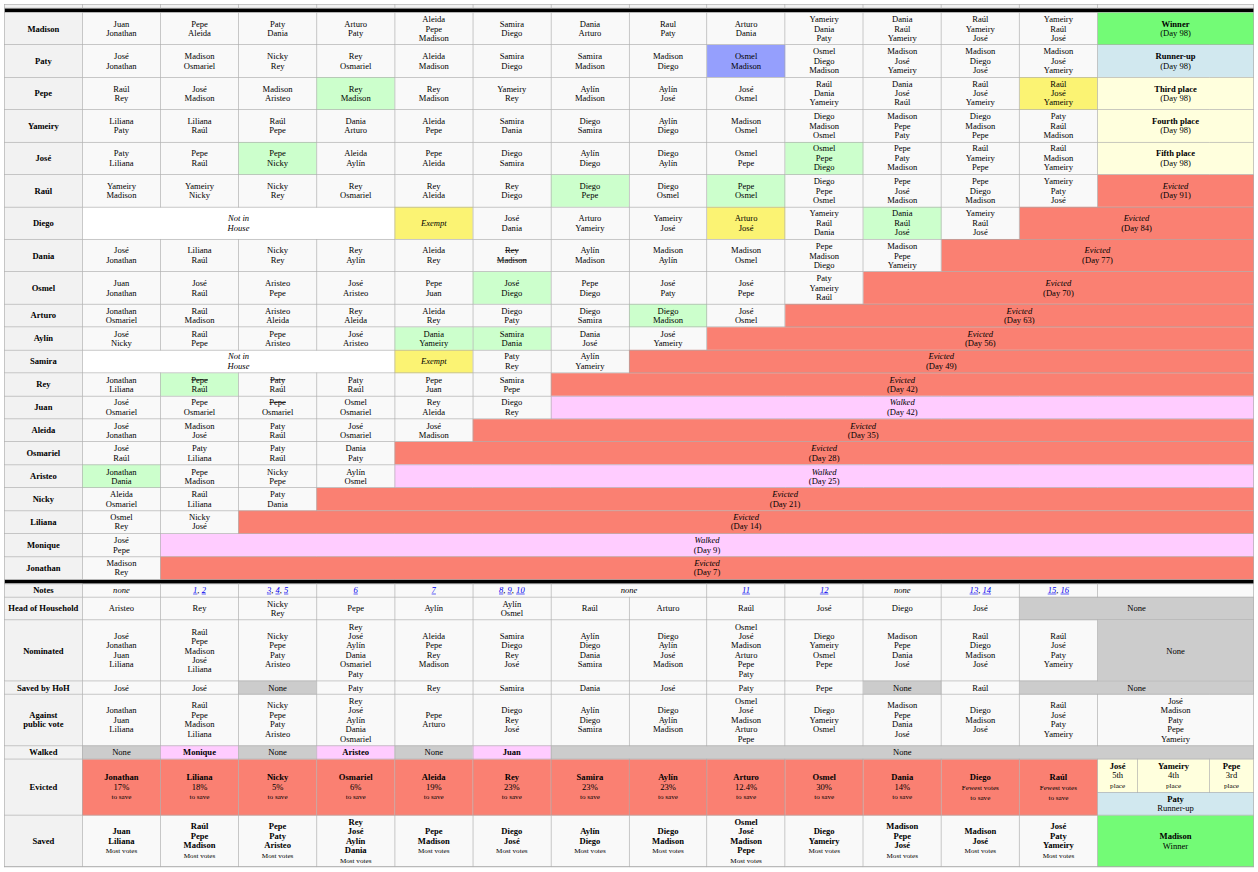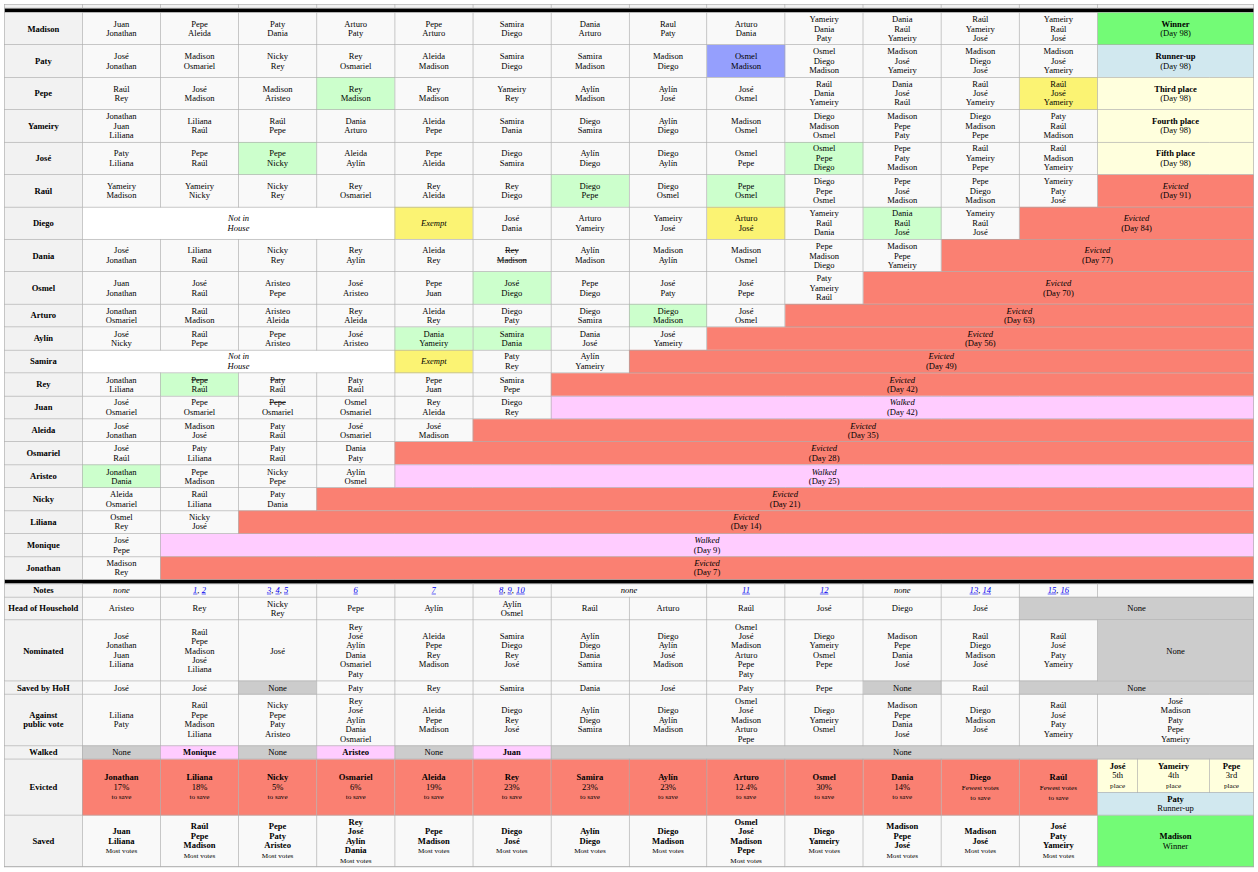 <table class="wikitable" style="text-align:center; width:100%; font-size:85%; line-height:15px">
 <tr>
 <th style="width:5%"></th>
 <th style="width:5%"></th>
 <th style="width:5%"></th>
 <th style="width:5%"></th>
 <th style="width:5%"></th>
 <th style="width:5%"></th>
 <th style="width:5%"></th>
 <th style="width:5%"></th>
 <th style="width:5%"></th>
 <th style="width:5%"></th>
 <th style="width:5%"></th>
 <th style="width:5%"></th>
 <th style="width:5%"></th>
 <th style="width:5%"></th>
 <th colspan="3" style="width:10%"></th>
 </tr>
 <tr>
 <th style="background:#000000;" colspan="18"></th>
 </tr>
 <tr>
 <th>Madison</th>
 <td>Juan<br>Jonathan</td>
 <td>Pepe<br>Aleida</td>
 <td>Paty<br>Dania</td>
 <td>Arturo<br>Paty</td>
-<td>Aleida<br>Pepe<br>Madison</td>
+<td>Pepe<br>Arturo</td>
 <td>Samira<br>Diego</td>
 <td>Dania<br>Arturo</td>
 <td>Raul<br>Paty</td>
 <td>Arturo<br>Dania</td>
 <td>Yameiry<br>Dania<br>Paty</td>
 <td>Dania<br>Raúl<br>Yameiry</td>
 <td>Raúl<br>Yameiry<br>José</td>
 <td>Yameiry<br>Raúl<br>José</td>
 <td colspan="3" style="background:#73FB76;"><strong>Winner</strong><br>(Day 98)</td>
 </tr>
 <tr>
 <th>Paty</th>
 <td>José<br>Jonathan</td>
 <td>Madison<br>Osmariel</td>
 <td>Nicky<br>Rey</td>
 <td>Rey<br>Osmariel</td>
 <td>Aleida<br>Madison</td>
 <td>Samira<br>Diego</td>
 <td>Samira<br>Madison</td>
 <td>Madison<br>Diego</td>
 <td style="background:#959ffd;">Osmel<br>Madison</td>
 <td>Osmel<br>Diego<br>Madison</td>
 <td>Madison<br>José<br>Yameiry</td>
 <td>Madison<br>Diego<br>José</td>
 <td>Madison<br>José<br>Yameiry</td>
 <td colspan="3" style="background:#D1E8EF;"><strong>Runner-up</strong><br>(Day 98)</td>
 </tr>
 <tr>
 <th>Pepe</th>
 <td>Raúl<br>Rey</td>
 <td>José<br>Madison</td>
 <td>Madison<br>Aristeo</td>
 <td style="background:#cfc;">Rey<br>Madison</td>
 <td>Rey<br>Madison</td>
 <td>Yameiry<br>Rey</td>
 <td>Aylín<br>Madison</td>
 <td>Aylín<br>José</td>
 <td>José<br>Osmel</td>
 <td>Raúl<br>Dania<br>Yameiry</td>
 <td>Dania<br>José<br>Raúl</td>
 <td>Raúl<br>José<br>Yameiry</td>
 <td style="background:#FBF373">Raúl<br>José<br>Yameiry</td>
 <td colspan="3" style="background:#FFFFDD;"><strong>Third place</strong><br>(Day 98)</td>
 </tr>
 <tr>
 <th>Yameiry</th>
-<td>Liliana<br>Paty</td>
+<td>Jonathan<br>Juan<br>Liliana</td>
 <td>Liliana<br>Raúl</td>
 <td>Raúl<br>Pepe</td>
 <td>Dania<br>Arturo</td>
 <td>Aleida<br>Pepe</td>
 <td>Samira<br>Dania</td>
 <td>Diego<br>Samira</td>
 <td>Aylín<br>Diego</td>
 <td>Madison<br>Osmel</td>
 <td>Diego<br>Madison<br>Osmel</td>
 <td>Madison<br>Pepe<br>Paty</td>
 <td>Diego<br>Madison<br>Pepe</td>
 <td>Paty<br>Raúl<br>Madison</td>
 <td colspan="3" style="background:#FFFFDD;"><strong>Fourth place</strong><br>(Day 98)</td>
 </tr>
 <tr>
 <th>José</th>
 <td>Paty<br>Liliana</td>
 <td>Pepe<br>Raúl</td>
 <td style="background:#cfc;">Pepe<br>Nicky</td>
 <td>Aleida<br>Aylín</td>
 <td>Pepe<br>Aleida</td>
 <td>Diego<br>Samira</td>
 <td>Aylín<br>Diego</td>
 <td>Diego<br>Aylín</td>
 <td>Osmel<br>Pepe</td>
 <td style="background:#cfc;">Osmel<br>Pepe<br>Diego</td>
 <td>Pepe<br>Paty<br>Madison</td>
 <td>Raúl<br>Yameiry<br>Pepe</td>
 <td>Raúl<br>Madison<br>Yameiry</td>
 <td colspan="3" style="background:#FFFFDD;"><strong>Fifth place</strong><br>(Day 98)</td>
 </tr>
 <tr>
 <th>Raúl</th>
 <td>Yameiry<br>Madison</td>
 <td>Yameiry<br>Nicky</td>
 <td>Nicky<br>Rey</td>
 <td>Rey<br>Osmariel</td>
 <td>Rey<br>Aleida</td>
 <td>Rey<br>Diego</td>
 <td style="background:#cfc;">Diego<br>Pepe</td>
 <td>Diego<br>Osmel</td>
 <td style="background:#cfc;">Pepe<br>Osmel</td>
 <td>Diego<br>Pepe<br>Osmel</td>
 <td>Pepe<br>José<br>Madison</td>
 <td>Pepe<br>Diego<br>Madison</td>
 <td>Yameiry<br>Paty<br>José</td>
 <td colspan="3" style="background:salmon;"><em>Evicted</em><br>(Day 91)</td>
 </tr>
 <tr>
 <th>Diego</th>
 <td style="background:#FFF" colspan="4"><em>Not in<br>House</em></td>
 <td style="background:#FBF373"><em>Exempt</em></td>
 <td>José<br>Dania</td>
 <td>Arturo<br>Yameiry</td>
 <td>Yameiry<br>José</td>
 <td style="background:#FBF373">Arturo<br>José</td>
 <td>Yameiry<br>Raúl<br>Dania</td>
 <td style="background:#cfc;">Dania<br>Raúl<br>José</td>
 <td>Yameiry<br>Raúl<br>José</td>
 <td colspan="5" style="background:salmon;"><em>Evicted</em><br>(Day 84)</td>
 </tr>
 <tr>
 <th>Dania</th>
 <td>José<br>Jonathan</td>
 <td>Liliana<br>Raúl</td>
 <td>Nicky<br>Rey</td>
 <td>Rey<br>Aylín</td>
 <td>Aleida<br>Rey</td>
 <td><s>Rey<br>Madison</s></td>
 <td>Aylín<br>Madison</td>
 <td>Madison<br>Aylín</td>
 <td>Madison<br>Osmel</td>
 <td>Pepe<br>Madison<br>Diego</td>
 <td>Madison<br>Pepe<br>Yameiry</td>
 <td colspan="6" style="background:salmon;"><em>Evicted</em><br>(Day 77)</td>
 </tr>
 <tr>
 <th>Osmel</th>
 <td>Juan<br>Jonathan</td>
 <td>José<br>Raúl</td>
 <td>Aristeo<br>Pepe</td>
 <td>José<br>Aristeo</td>
 <td>Pepe<br>Juan</td>
 <td style="background:#cfc;">José<br>Diego</td>
 <td>Pepe<br>Diego</td>
 <td>José<br>Paty</td>
 <td>José<br>Pepe</td>
 <td>Paty<br>Yameiry<br>Raúl</td>
 <td colspan="7" style="background:salmon;"><em>Evicted</em><br>(Day 70)</td>
 </tr>
 <tr>
 <th>Arturo</th>
 <td>Jonathan<br>Osmariel</td>
 <td>Raúl<br>Madison</td>
 <td>Aristeo<br>Aleida</td>
 <td>Rey<br>Aleida</td>
 <td>Aleida<br>Rey</td>
 <td>Diego<br>Paty</td>
 <td>Diego<br>Samira</td>
 <td style="background:#cfc;">Diego<br>Madison</td>
 <td>José<br>Osmel</td>
 <td colspan="8" style="background:salmon;"><em>Evicted</em><br>(Day 63)</td>
 </tr>
 <tr>
 <th>Aylín</th>
 <td>José<br>Nicky</td>
 <td>Raúl<br>Pepe</td>
 <td>Pepe<br>Aristeo</td>
 <td>José<br>Aristeo</td>
 <td style="background:#cfc;">Dania<br>Yameiry</td>
 <td style="background:#cfc;">Samira<br>Dania</td>
 <td>Dania<br>José</td>
 <td>José<br>Yameiry</td>
 <td colspan="9" style="background:salmon;"><em>Evicted</em><br>(Day 56)</td>
 </tr>
 <tr>
 <th>Samira</th>
 <td style="background:#FFF" colspan="4"><em>Not in<br>House</em></td>
 <td style="background:#FBF373"><em>Exempt</em></td>
 <td>Paty<br>Rey</td>
 <td>Aylín<br>Yameiry</td>
 <td colspan="10" style="background:salmon;"><em>Evicted</em><br>(Day 49)</td>
 </tr>
 <tr>
 <th>Rey</th>
 <td>Jonathan<br>Liliana</td>
 <td style="background:#cfc;"><s>Pepe</s><br>Raúl</td>
 <td><s>Paty</s><br>Raúl</td>
 <td>Paty<br>Raúl</td>
 <td>Pepe<br>Juan</td>
 <td>Samira<br>Pepe</td>
 <td colspan="11" style="background:salmon;"><em>Evicted</em><br>(Day 42)</td>
 </tr>
 <tr>
 <th>Juan</th>
 <td>José<br>Osmariel</td>
 <td>Pepe<br>Osmariel</td>
 <td><s>Pepe</s><br>Osmariel</td>
 <td>Osmel<br>Osmariel</td>
 <td>Rey<br>Aleida</td>
 <td>Diego<br>Rey</td>
 <td colspan="11" style="background:#fcf;"><em>Walked</em><br>(Day 42)</td>
 </tr>
 <tr>
 <th>Aleida</th>
 <td>José<br>Jonathan</td>
 <td>Madison<br>José</td>
 <td>Paty<br>Raúl</td>
 <td>José<br>Osmariel</td>
 <td>José<br>Madison</td>
 <td colspan="12" style="background:salmon;"><em>Evicted</em><br>(Day 35)</td>
 </tr>
 <tr>
 <th>Osmariel</th>
 <td>José<br>Raúl</td>
 <td>Paty<br>Liliana</td>
 <td>Paty<br>Raúl</td>
 <td>Dania<br>Paty</td>
 <td colspan="13" style="background:salmon;"><em>Evicted</em><br>(Day 28)</td>
 </tr>
 <tr>
 <th>Aristeo</th>
 <td style="background:#cfc;">Jonathan<br>Dania</td>
 <td>Pepe<br>Madison</td>
 <td>Nicky<br>Pepe</td>
 <td>Aylín<br>Osmel</td>
 <td colspan="13" style="background:#fcf;"><em>Walked</em><br>(Day 25)</td>
 </tr>
 <tr>
 <th>Nicky</th>
 <td>Aleida<br>Osmariel</td>
 <td>Raúl<br>Liliana</td>
 <td>Paty<br>Dania</td>
 <td colspan="14" style="background:salmon;"><em>Evicted</em><br>(Day 21)</td>
 </tr>
 <tr>
 <th>Liliana</th>
 <td>Osmel<br>Rey</td>
 <td>Nicky<br>José</td>
 <td colspan="15" style="background:salmon;"><em>Evicted</em><br>(Day 14)</td>
 </tr>
 <tr>
 <th>Monique</th>
 <td>José<br>Pepe</td>
 <td colspan="16" style="background:#fcf;"><em>Walked</em><br>(Day 9)</td>
 </tr>
 <tr>
 <th>Jonathan</th>
 <td>Madison<br>Rey</td>
 <td colspan="16" style="background:salmon;"><em>Evicted</em><br>(Day 7)</td>
 </tr>
 <tr>
 <th style="background:#000000;" colspan="17"></th>
 </tr>
 <tr>
 <th>Notes</th>
 <td><em>none</em></td>
 <td><em><a href='#'>1</a></em>, <em><a href='#'>2</a></em></td>
 <td><em><a href='#'>3</a></em>, <em><a href='#'>4</a></em>, <em><a href='#'>5</a></em></td>
 <td><em><a href='#'>6</a></em></td>
 <td><em><a href='#'>7</a></em></td>
 <td><em><a href='#'>8</a></em>, <em><a href='#'>9</a></em>, <em><a href='#'>10</a></em></td>
 <td colspan="2"><em>none</em></td>
 <td><em><a href='#'>11</a></em></td>
 <td><em><a href='#'>12</a></em></td>
 <td><em>none</em></td>
 <td><em><a href='#'>13</a></em>, <em><a href='#'>14</a></em></td>
 <td><em><a href='#'>15</a></em>, <em><a href='#'>16</a></em></td>
 <td colspan="3"></td>
 </tr>
 <tr>
 <th>Head of Household</th>
 <td>Aristeo</td>
 <td>Rey</td>
 <td>Nicky<br>Rey</td>
 <td>Pepe</td>
 <td>Aylín</td>
 <td>Aylín<br>Osmel</td>
 <td>Raúl</td>
 <td>Arturo</td>
 <td>Raúl</td>
 <td>José</td>
 <td>Diego</td>
 <td>José</td>
 <td colspan="5" style="background:#ccc;">None</td>
 </tr>
 <tr>
 <th>Nominated</th>
 <td>José<br>Jonathan<br>Juan<br>Liliana</td>
 <td>Raúl<br>Pepe<br>Madison<br>José<br>Liliana</td>
-<td>Nicky<br>Pepe<br>Paty<br>Aristeo</td>
+<td>José</td>
 <td>Rey<br>José<br>Aylín<br>Dania<br>Osmariel<br>Paty</td>
 <td>Aleida<br>Pepe<br>Rey<br>Madison</td>
 <td>Samira<br>Diego<br>Rey<br>José</td>
 <td>Aylín<br>Diego<br>Dania<br>Samira</td>
 <td>Diego<br>Aylín<br>José<br>Madison</td>
 <td>Osmel<br>José<br>Madison<br>Arturo<br>Pepe<br>Paty</td>
 <td>Diego<br>Yameiry<br>Osmel<br>Pepe</td>
 <td>Madison<br>Pepe<br>Dania<br>José</td>
 <td>Raúl<br>Diego<br>Madison<br>José</td>
 <td>Raúl<br>José<br>Paty<br>Yameiry</td>
 <td colspan="3" style="background:#ccc;">None</td>
 </tr>
 <tr>
 <th>Saved by HoH</th>
 <td>José</td>
 <td>José</td>
 <td style="background:#ccc;">None</td>
 <td>Paty</td>
 <td>Rey</td>
 <td>Samira</td>
 <td>Dania</td>
 <td>José</td>
 <td>Paty</td>
 <td>Pepe</td>
 <td style="background:#ccc;">None</td>
 <td>Raúl</td>
 <td colspan="5" style="background:#ccc;">None</td>
 </tr>
 <tr>
 <th>Against<br>public vote</th>
-<td>Jonathan<br>Juan<br>Liliana</td>
+<td>Liliana<br>Paty</td>
 <td>Raúl<br>Pepe<br>Madison<br>Liliana</td>
 <td>Nicky<br>Pepe<br>Paty<br>Aristeo</td>
 <td>Rey<br>José<br>Aylín<br>Dania<br>Osmariel</td>
-<td>Pepe<br>Arturo</td>
+<td>Aleida<br>Pepe<br>Madison</td>
 <td>Diego<br>Rey<br>José</td>
 <td>Aylín<br>Diego<br>Samira</td>
 <td>Diego<br>Aylín<br>Madison</td>
 <td>Osmel<br>José<br>Madison<br>Arturo<br>Pepe</td>
 <td>Diego<br>Yameiry<br>Osmel</td>
 <td>Madison<br>Pepe<br>Dania<br>José</td>
 <td>Diego<br>Madison<br>José</td>
 <td>Raúl<br>José<br>Paty<br>Yameiry</td>
 <td colspan="3">José<br>Madison<br>Paty<br>Pepe<br>Yameiry</td>
 </tr>
 <tr>
 <th>Walked</th>
 <td style="background:#ccc;">None</td>
 <td style="background:#fcf;"><strong>Monique</strong></td>
 <td style="background:#ccc;">None</td>
 <td style="background:#fcf;"><strong>Aristeo</strong></td>
 <td style="background:#ccc;">None</td>
 <td style="background:#fcf;"><strong>Juan</strong></td>
 <td colspan="11" style="background:#ccc;">None</td>
 </tr>
 <tr>
 <th rowspan="2">Evicted</th>
 <td rowspan="2" style="background:salmon;"><strong>Jonathan</strong><br>17%<br><small>to save</small></td>
 <td rowspan="2" style="background:salmon;"><strong>Liliana</strong><br>18%<br><small>to save</small></td>
 <td rowspan="2" style="background:salmon;"><strong>Nicky</strong><br>5%<br><small>to save</small></td>
 <td rowspan="2" style="background:salmon;"><strong>Osmariel</strong><br>6%<br><small>to save</small></td>
 <td rowspan="2" style="background:salmon;"><strong>Aleida</strong><br>19%<br><small>to save</small></td>
 <td rowspan="2" style="background:salmon;"><strong>Rey</strong><br>23%<br><small>to save</small></td>
 <td rowspan="2" style="background:salmon;"><strong>Samira</strong><br>23%<br><small>to save</small></td>
 <td rowspan="2" style="background:salmon;"><strong>Aylín</strong><br>23%<br><small>to save</small></td>
 <td rowspan="2" style="background:salmon;"><strong>Arturo</strong><br>12.4%<br><small>to save</small></td>
 <td rowspan="2" style="background:salmon;"><strong>Osmel</strong><br>30%<br><small>to save</small></td>
 <td rowspan="2" style="background:salmon;"><strong>Dania</strong><br>14%<br><small>to save</small></td>
 <td rowspan="2" style="background:salmon;"><strong>Diego</strong><br><small>Fewest votes<br>to save</small></td>
 <td rowspan="2" style="background:salmon;"><strong>Raúl</strong><br><small>Fewest votes<br>to save</small></td>
 <td style="background:#FFFFDD"><strong>José</strong><br>5th<br><small>place</small></td>
 <td style="background:#FFFFDD"><strong>Yameiry</strong><br>4th<br><small>place</small></td>
 <td style="background:#FFFFDD"><strong>Pepe</strong><br>3rd<br><small>place</small></td>
 </tr>
 <tr>
 <td colspan="3" style="background:#D1E8EF"><strong>Paty</strong><br>Runner-up<br></td>
 </tr>
 <tr>
 <th>Saved</th>
 <td><strong>Juan</strong><br><strong>Liliana</strong><br><small>Most votes</small></td>
 <td><strong>Raúl</strong><br><strong>Pepe</strong><br><strong>Madison</strong><br><small>Most votes</small></td>
 <td><strong>Pepe</strong><br><strong>Paty</strong><br><strong>Aristeo</strong><br><small>Most votes</small></td>
 <td><strong>Rey</strong><br><strong>José</strong><br><strong>Aylín</strong><br><strong>Dania</strong><br><small>Most votes</small></td>
 <td><strong>Pepe</strong><br><strong>Madison</strong><br><small>Most votes</small></td>
 <td><strong>Diego</strong><br><strong>José</strong><br><small>Most votes</small></td>
 <td><strong>Aylín</strong><br><strong>Diego</strong><br><small>Most votes</small></td>
 <td><strong>Diego</strong><br><strong>Madison</strong><br><small>Most votes</small></td>
 <td><strong>Osmel</strong><br><strong>José</strong><br><strong>Madison</strong><br><strong>Pepe</strong><br><small>Most votes</small></td>
 <td><strong>Diego</strong><br><strong>Yameiry</strong><br><small>Most votes</small></td>
 <td><strong>Madison</strong><br><strong>Pepe</strong><br><strong>José</strong><br><small>Most votes</small></td>
 <td><strong>Madison</strong><br><strong>José</strong><br><small>Most votes</small></td>
 <td><strong>José</strong><br><strong>Paty</strong><br><strong>Yameiry</strong><br><small>Most votes</small></td>
 <td colspan="3" style="background:#73FB76"><strong>Madison</strong><br>Winner<br></td>
 </tr>
 <tr>
 </tr>
 </table>
